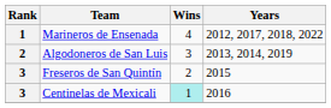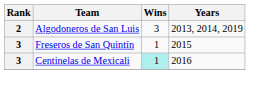 <table class="wikitable">
 <tr>
 <th>Rank</th>
 <th>Team</th>
 <th>Wins</th>
 <th>Years</th>
-</tr>
-<tr>
-<th>1</th>
-<td><a href='#'>Marineros de Ensenada</a></td>
-<td>    4</td>
-<td>2012, 2017, 2018, 2022</td>
 </tr>
 <tr>
 <th>2</th>
 <td><a href='#'>Algodoneros de San Luis</a></td>
 <td>    3</td>
 <td>2013, 2014, 2019</td>
 </tr>
 <tr>
 <th>3</th>
 <td><a href='#'>Freseros de San Quintín</a></td>
-<td>    2</td>
+<td>    1</td>
 <td>2015</td>
 </tr>
 <tr>
 <th>3</th>
 <td><a href='#'>Centinelas de Mexicali</a></td>
 <td style="background: paleturquoise;">    1</td>
 <td>2016</td>
 </tr>
 <tr>
 </tr>
 </table>
